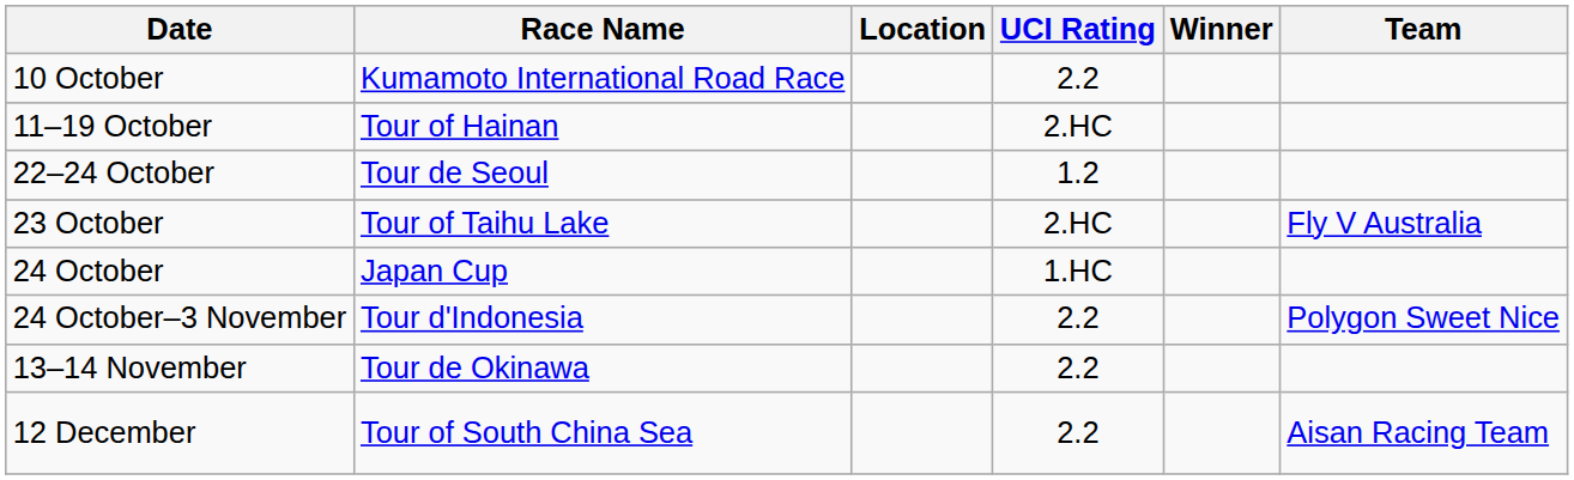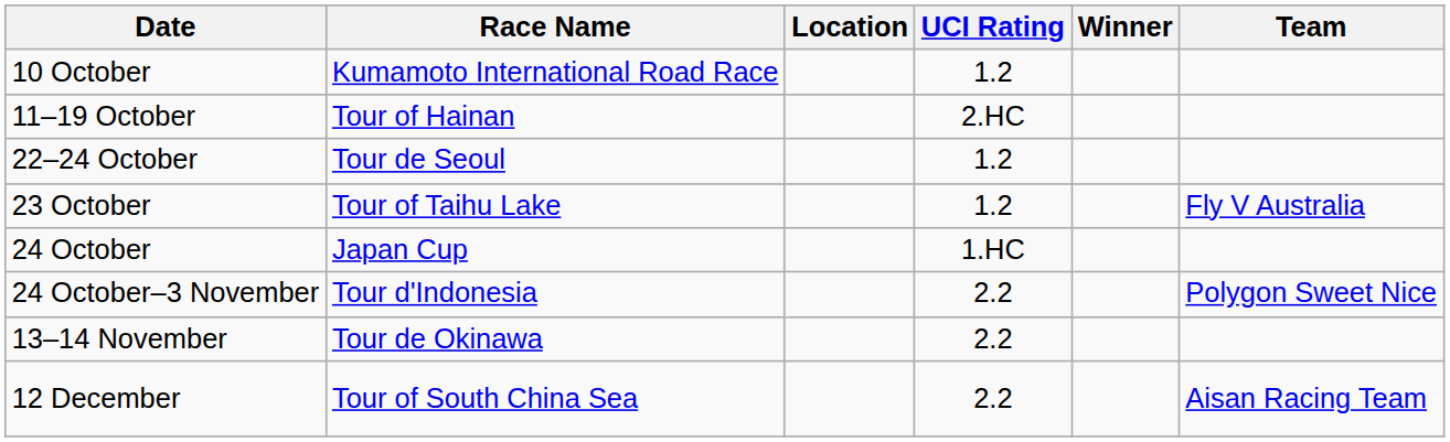 <table class="wikitable sortable">
 <tr>
 <th>Date</th>
 <th>Race Name</th>
 <th>Location</th>
 <th><a href='#'>UCI Rating</a></th>
 <th>Winner</th>
 <th>Team</th>
 </tr>
 <tr>
 <td>10 October</td>
 <td><a href='#'>Kumamoto International Road Race</a></td>
 <td></td>
-<td align=center>2.2</td>
+<td align=center>1.2</td>
 <td></td>
 <td></td>
 </tr>
 <tr>
 <td>11–19 October</td>
 <td><a href='#'>Tour of Hainan</a></td>
 <td></td>
 <td align=center>2.HC</td>
 <td></td>
 <td></td>
 </tr>
 <tr>
 <td>22–24 October</td>
 <td><a href='#'>Tour de Seoul</a></td>
 <td></td>
 <td align=center>1.2</td>
 <td></td>
 <td></td>
 </tr>
 <tr>
 <td>23 October</td>
 <td><a href='#'>Tour of Taihu Lake</a></td>
 <td></td>
-<td align=center>2.HC</td>
+<td align=center>1.2</td>
 <td></td>
 <td><a href='#'>Fly V Australia</a></td>
 </tr>
 <tr>
 <td>24 October</td>
 <td><a href='#'>Japan Cup</a></td>
 <td></td>
 <td align=center>1.HC</td>
 <td></td>
 <td></td>
 </tr>
 <tr>
 <td>24 October–3 November</td>
 <td><a href='#'>Tour d'Indonesia</a></td>
 <td></td>
 <td align=center>2.2</td>
 <td></td>
 <td><a href='#'>Polygon Sweet Nice</a></td>
 </tr>
 <tr>
 <td>13–14 November</td>
 <td><a href='#'>Tour de Okinawa</a></td>
 <td></td>
 <td align=center>2.2</td>
 <td></td>
 <td></td>
 </tr>
 <tr>
 <td>12 December</td>
 <td><a href='#'>Tour of South China Sea</a></td>
 <td><br><br></td>
 <td align=center>2.2</td>
 <td></td>
 <td><a href='#'>Aisan Racing Team</a></td>
 </tr>
 </table>
